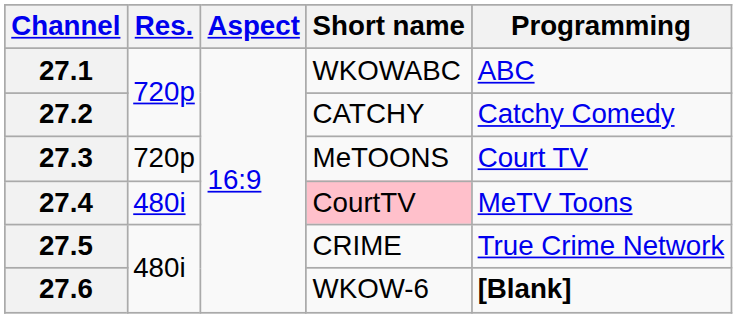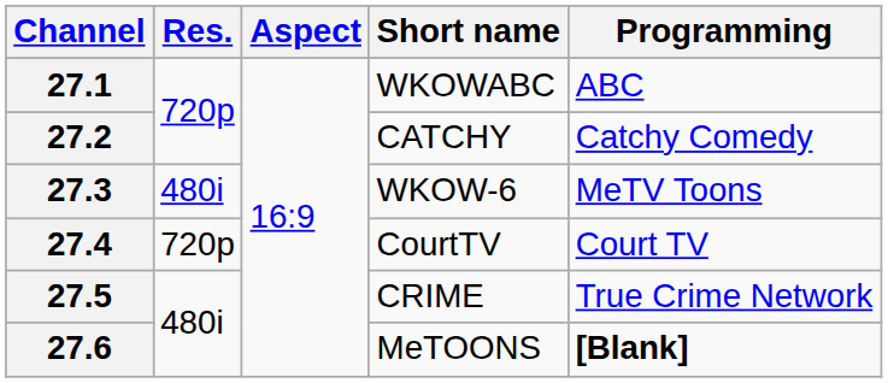 <table class="wikitable">
 <tr>
 <th scope = "col"><a href='#'>Channel</a></th>
 <th scope = "col"><a href='#'>Res.</a></th>
 <th scope = "col"><a href='#'>Aspect</a></th>
 <th scope = "col">Short name</th>
 <th scope = "col">Programming</th>
 </tr>
 <tr>
 <th scope = "row">27.1</th>
 <td rowspan=2><a href='#'>720p</a></td>
 <td rowspan=6><a href='#'>16:9</a></td>
 <td>WKOWABC</td>
 <td><a href='#'>ABC</a></td>
 </tr>
 <tr>
 <th scope = "row">27.2</th>
 <td>CATCHY</td>
 <td><a href='#'>Catchy Comedy</a></td>
 </tr>
 <tr>
 <th scope = "row">27.3</th>
-<td>720p</td>
-<td>MeTOONS</td>
-<td><a href='#'>Court TV</a></td>
+<td><a href='#'>480i</a></td>
+<td>WKOW-6</td>
+<td><a href='#'>MeTV Toons</a></td>
 </tr>
 <tr>
 <th scope = "row">27.4</th>
-<td><a href='#'>480i</a></td>
-<td style="background: pink;">CourtTV</td>
-<td><a href='#'>MeTV Toons</a></td>
+<td>720p</td>
+<td>CourtTV</td>
+<td><a href='#'>Court TV</a></td>
 </tr>
 <tr>
 <th scope = "row">27.5</th>
 <td rowspan=2>480i</td>
 <td>CRIME</td>
 <td><a href='#'>True Crime Network</a></td>
 </tr>
 <tr>
 <th scope = "row">27.6</th>
-<td>WKOW-6</td>
+<td>MeTOONS</td>
 <td><strong>[Blank]</strong></td>
 </tr>
 </table>
